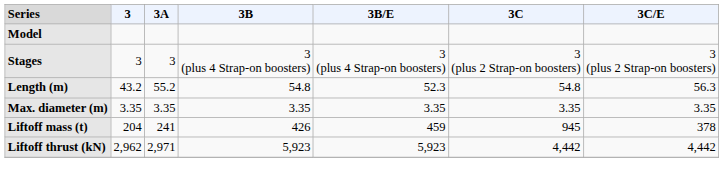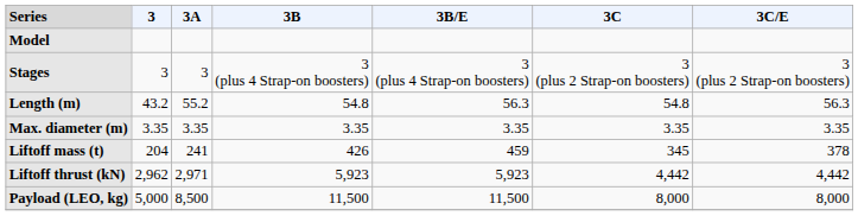 <table class="wikitable" style="margin: 1em auto 1em auto; text-align:right;">
 <tr>
 <td style="text-align:left; background:#D9D9D9"><strong>Series</strong></td>
 <td style="text-align:center; background:#edf3fe"><strong>3</strong></td>
 <td style="text-align:center; background:#edf3fe"><strong>3A</strong></td>
 <td style="text-align:center; background:#edf3fe"><strong>3B</strong></td>
 <td style="text-align:center; background:#edf3fe"><strong>3B/E</strong></td>
 <td style="text-align:center; background:#edf3fe"><strong>3C</strong></td>
 <td style="text-align:center; background:#edf3fe"><strong>3C/E</strong></td>
 </tr>
 <tr>
 <td style="text-align:left; background:#E6E6E6"><strong>Model</strong></td>
 <td></td>
 <td></td>
 <td></td>
 <td></td>
 <td></td>
 <td></td>
 </tr>
 <tr>
 <td style="text-align:left; background:#E6E6E6"><strong>Stages</strong></td>
 <td>3</td>
 <td>3</td>
 <td>3 <br>(plus 4 Strap-on boosters)</td>
 <td>3 <br>(plus 4 Strap-on boosters)</td>
 <td>3 <br>(plus 2 Strap-on boosters)</td>
 <td>3 <br>(plus 2 Strap-on boosters)</td>
 </tr>
 <tr>
 <td style="text-align:left; background:#E6E6E6"><strong>Length (m)</strong></td>
 <td>43.2</td>
 <td>55.2</td>
 <td>54.8</td>
-<td>52.3</td>
+<td>56.3</td>
 <td>54.8</td>
 <td>56.3</td>
 </tr>
 <tr>
 <td style="text-align:left; background:#E6E6E6"><strong>Max. diameter (m)</strong></td>
 <td>3.35</td>
 <td>3.35</td>
 <td>3.35</td>
 <td>3.35</td>
 <td>3.35</td>
 <td>3.35</td>
 </tr>
 <tr>
 <td style="text-align:left; background:#E6E6E6"><strong>Liftoff mass (t)</strong></td>
 <td>204</td>
 <td>241</td>
 <td>426</td>
 <td>459</td>
-<td>945</td>
+<td>345</td>
 <td>378</td>
 </tr>
 <tr>
 <td style="text-align:left; background:#E6E6E6"><strong>Liftoff thrust (kN)</strong></td>
 <td>2,962</td>
 <td>2,971</td>
 <td>5,923</td>
 <td>5,923</td>
 <td>4,442</td>
 <td>4,442</td>
 </tr>
 <tr>
+<td style="text-align:left; background:#E6E6E6"><strong>Payload (LEO, kg)</strong></td>
+<td>5,000</td>
+<td>8,500</td>
+<td>11,500</td>
+<td>11,500</td>
+<td>8,000</td>
+<td>8,000</td>
+</tr>
+<tr>
 </tr>
 </table>
